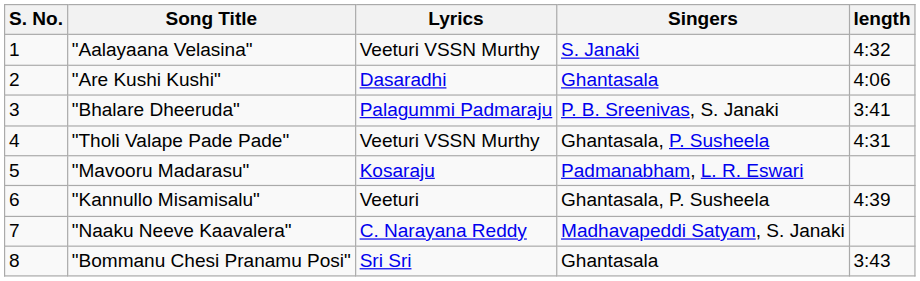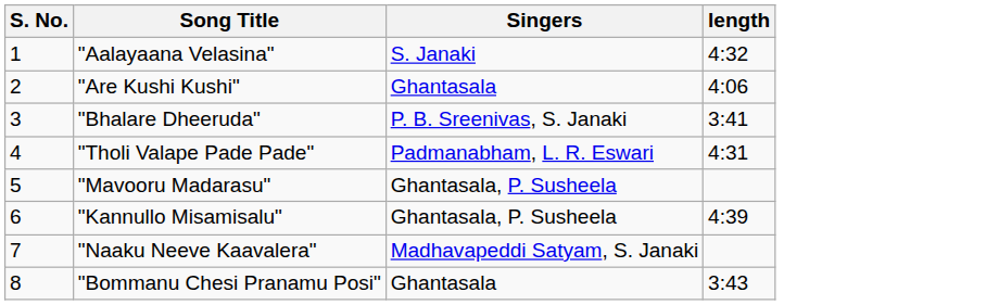 <table class="wikitable">
 <tr>
 <th>S. No.</th>
 <th>Song Title</th>
-<th>Lyrics</th>
 <th>Singers</th>
 <th>length</th>
 </tr>
 <tr>
 <td>1</td>
 <td>"Aalayaana Velasina"</td>
-<td>Veeturi VSSN Murthy</td>
 <td><a href='#'>S. Janaki</a></td>
 <td>4:32</td>
 </tr>
 <tr>
 <td>2</td>
 <td>"Are Kushi Kushi"</td>
-<td><a href='#'>Dasaradhi</a></td>
 <td><a href='#'>Ghantasala</a></td>
 <td>4:06</td>
 </tr>
 <tr>
 <td>3</td>
 <td>"Bhalare Dheeruda"</td>
-<td><a href='#'>Palagummi Padmaraju</a></td>
 <td><a href='#'>P. B. Sreenivas</a>, S. Janaki</td>
 <td>3:41</td>
 </tr>
 <tr>
 <td>4</td>
 <td>"Tholi Valape Pade Pade"</td>
-<td>Veeturi VSSN Murthy</td>
-<td>Ghantasala, <a href='#'>P. Susheela</a></td>
+<td><a href='#'>Padmanabham</a>, <a href='#'>L. R. Eswari</a></td>
 <td>4:31</td>
 </tr>
 <tr>
 <td>5</td>
 <td>"Mavooru Madarasu"</td>
-<td><a href='#'>Kosaraju</a></td>
-<td><a href='#'>Padmanabham</a>, <a href='#'>L. R. Eswari</a></td>
+<td>Ghantasala, <a href='#'>P. Susheela</a></td>
 <td></td>
 </tr>
 <tr>
 <td>6</td>
 <td>"Kannullo Misamisalu"</td>
-<td>Veeturi</td>
 <td>Ghantasala, P. Susheela</td>
 <td>4:39</td>
 </tr>
 <tr>
 <td>7</td>
 <td>"Naaku Neeve Kaavalera"</td>
-<td><a href='#'>C. Narayana Reddy</a></td>
 <td><a href='#'>Madhavapeddi Satyam</a>, S. Janaki</td>
 <td></td>
 </tr>
 <tr>
 <td>8</td>
 <td>"Bommanu Chesi Pranamu Posi"</td>
-<td><a href='#'>Sri Sri</a></td>
 <td>Ghantasala</td>
 <td>3:43</td>
 </tr>
 </table>
